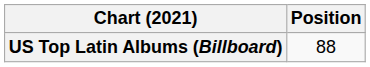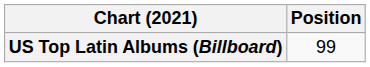 <table class="wikitable plainrowheaders" style="text-align:center">
 <tr>
 <th scope="col">Chart (2021)</th>
 <th scope="col">Position</th>
 </tr>
 <tr>
 <th scope="row">US Top Latin Albums (<em>Billboard</em>)</th>
-<td>88</td>
+<td>99</td>
 </tr>
 </table>
